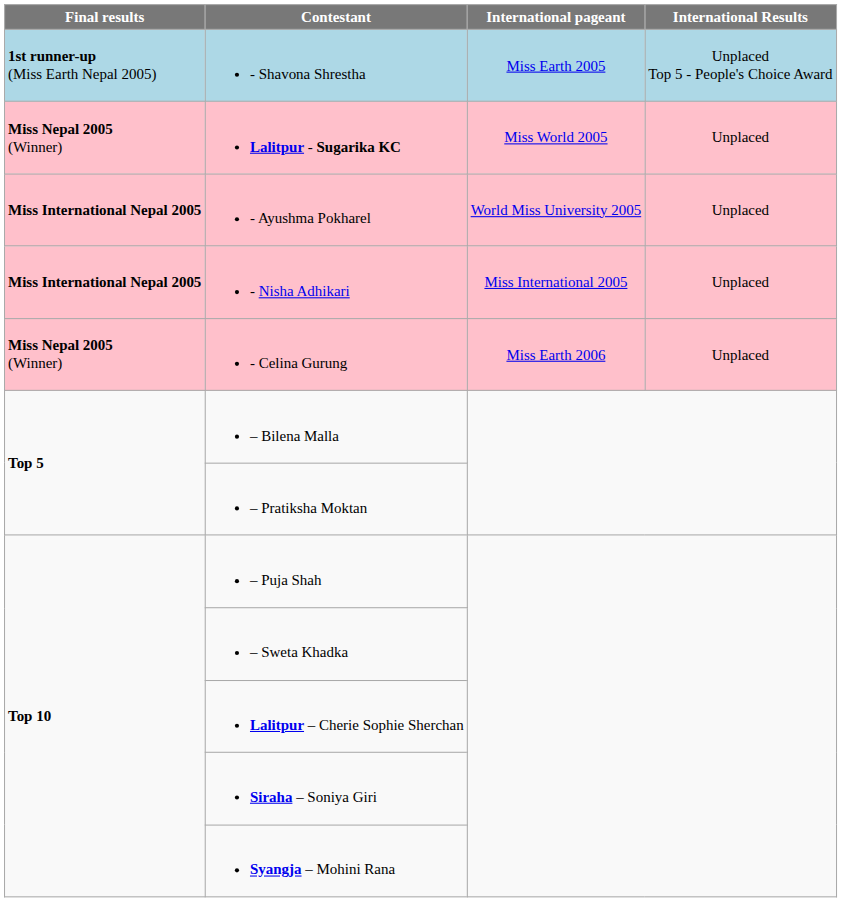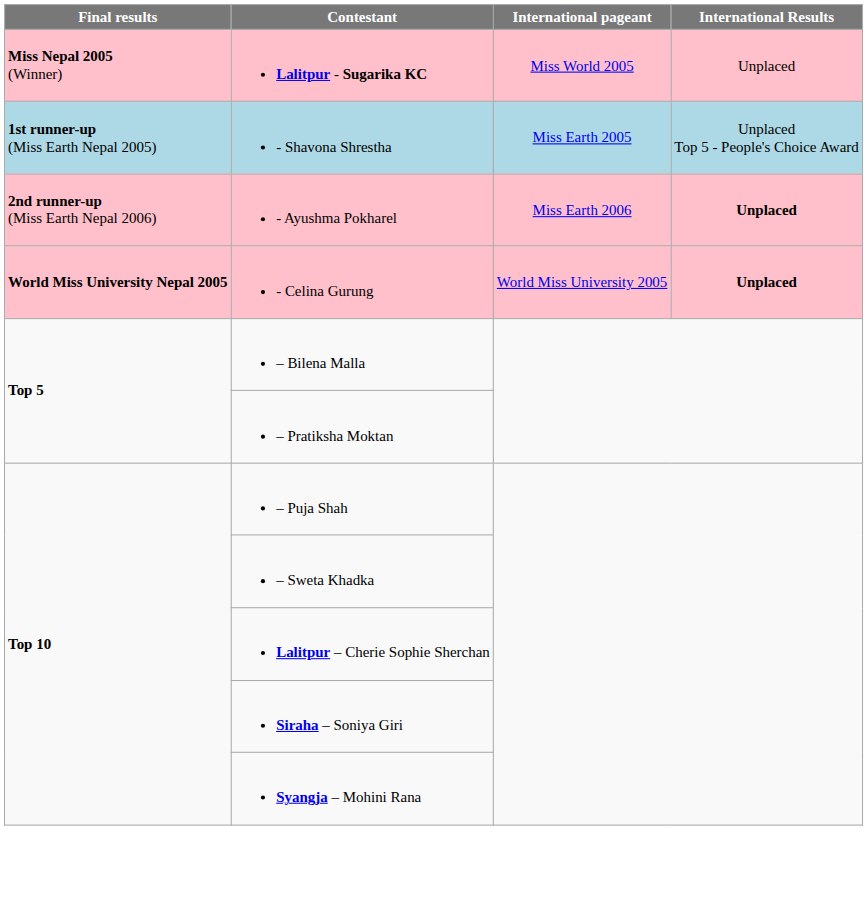 <table class="wikitable sortable" style="font-size: 90%">
 <tr>
 <th style="background-color:#787878;color:#FFFFFF;">Final results</th>
 <th style="background-color:#787878;color:#FFFFFF;">Contestant</th>
 <th style="background-color:#787878;color:#FFFFFF;">International pageant</th>
 <th style="background-color:#787878;color:#FFFFFF;">International Results</th>
 </tr>
 <tr>
+<td style="background:pink;"><strong>Miss Nepal 2005</strong><br>(Winner)</td>
+<td style="background:pink;"><br><ul><li><strong> <a href='#'>Lalitpur</a></strong> - <strong>Sugarika KC</strong></li></ul></td>
+<td style="background:pink; text-align:center;"><a href='#'>Miss World 2005</a></td>
+<td style="background:pink; text-align:center;">Unplaced</td>
+</tr>
+<tr>
 <td style="background:lightblue;"><strong>1st runner-up</strong><br>(Miss Earth Nepal 2005)</td>
 <td style="background:lightblue;"><br><ul><li><strong></strong> - Shavona Shrestha</li></ul></td>
 <td style="background:lightblue; text-align:center;"><a href='#'>Miss Earth 2005</a></td>
 <td style="background:lightblue; text-align:center;">Unplaced <br> Top 5 - People's Choice Award</td>
 </tr>
 <tr>
-<td style="background:pink;"><strong>Miss Nepal 2005</strong><br>(Winner)</td>
-<td style="background:pink;"><br><ul><li><strong> <a href='#'>Lalitpur</a></strong> - <strong>Sugarika KC</strong></li></ul></td>
-<td style="background:pink; text-align:center;"><a href='#'>Miss World 2005</a></td>
-<td style="background:pink; text-align:center;">Unplaced</td>
+<td style="background:pink;"><strong>2nd runner-up</strong><br>(Miss Earth Nepal 2006)</td>
+<td style="background:pink;"><br><ul><li><strong></strong> - Ayushma Pokharel</li></ul></td>
+<td style="background:pink; text-align:center;"><a href='#'>Miss Earth 2006</a></td>
+<td style="background:pink; text-align:center;"><strong>Unplaced</strong></td>
 </tr>
 <tr>
-<td style="background:pink;"><strong>Miss International Nepal 2005</strong></td>
-<td style="background:pink;"><br><ul><li><strong></strong> - Ayushma Pokharel</li></ul></td>
+<td style="background:pink;"><strong>World Miss University Nepal 2005</strong><br></td>
+<td style="background:pink;"><br><ul><li><strong></strong> - Celina Gurung</li></ul></td>
 <td style="background:pink; text-align:center;"><a href='#'>World Miss University 2005</a></td>
-<td style="background:pink; text-align:center;">Unplaced</td>
-</tr>
-<tr>
-<td style="background:pink;"><strong>Miss International Nepal 2005</strong></td>
-<td style="background:pink;"><br><ul><li><strong></strong> - <a href='#'>Nisha Adhikari</a></li></ul></td>
-<td style="background:pink; text-align:center;"><a href='#'>Miss International 2005</a></td>
-<td style="background:pink; text-align:center;">Unplaced</td>
-</tr>
-<tr>
-<td style="background:pink;"><strong>Miss Nepal 2005</strong><br>(Winner)</td>
-<td style="background:pink;"><br><ul><li><strong></strong> - Celina Gurung</li></ul></td>
-<td style="background:pink; text-align:center;"><a href='#'>Miss Earth 2006</a></td>
-<td style="background:pink; text-align:center;">Unplaced</td>
+<td style="background:pink; text-align:center;"><strong>Unplaced</strong></td>
 </tr>
 <tr>
 <td rowspan="2"><strong>Top 5</strong></td>
 <td><br><ul><li><strong></strong> – Bilena Malla</li></ul></td>
 <td colspan="2" rowspan="2"></td>
 </tr>
 <tr>
 <td><br><ul><li><strong></strong> – Pratiksha Moktan</li></ul></td>
 </tr>
 <tr>
 <td rowspan="5"><strong>Top 10</strong></td>
 <td><br><ul><li><strong></strong> – Puja Shah</li></ul></td>
 <td colspan="2" rowspan="5"></td>
 </tr>
 <tr>
 <td><br><ul><li><strong></strong> – Sweta Khadka</li></ul></td>
 </tr>
 <tr>
 <td><br><ul><li><strong> <a href='#'>Lalitpur</a></strong> – Cherie Sophie Sherchan</li></ul></td>
 </tr>
 <tr>
 <td><br><ul><li><strong> <a href='#'>Siraha</a></strong> – Soniya Giri</li></ul></td>
 </tr>
 <tr>
 <td><br><ul><li><strong> <a href='#'>Syangja</a></strong> – Mohini Rana</li></ul></td>
 </tr>
 </table>
